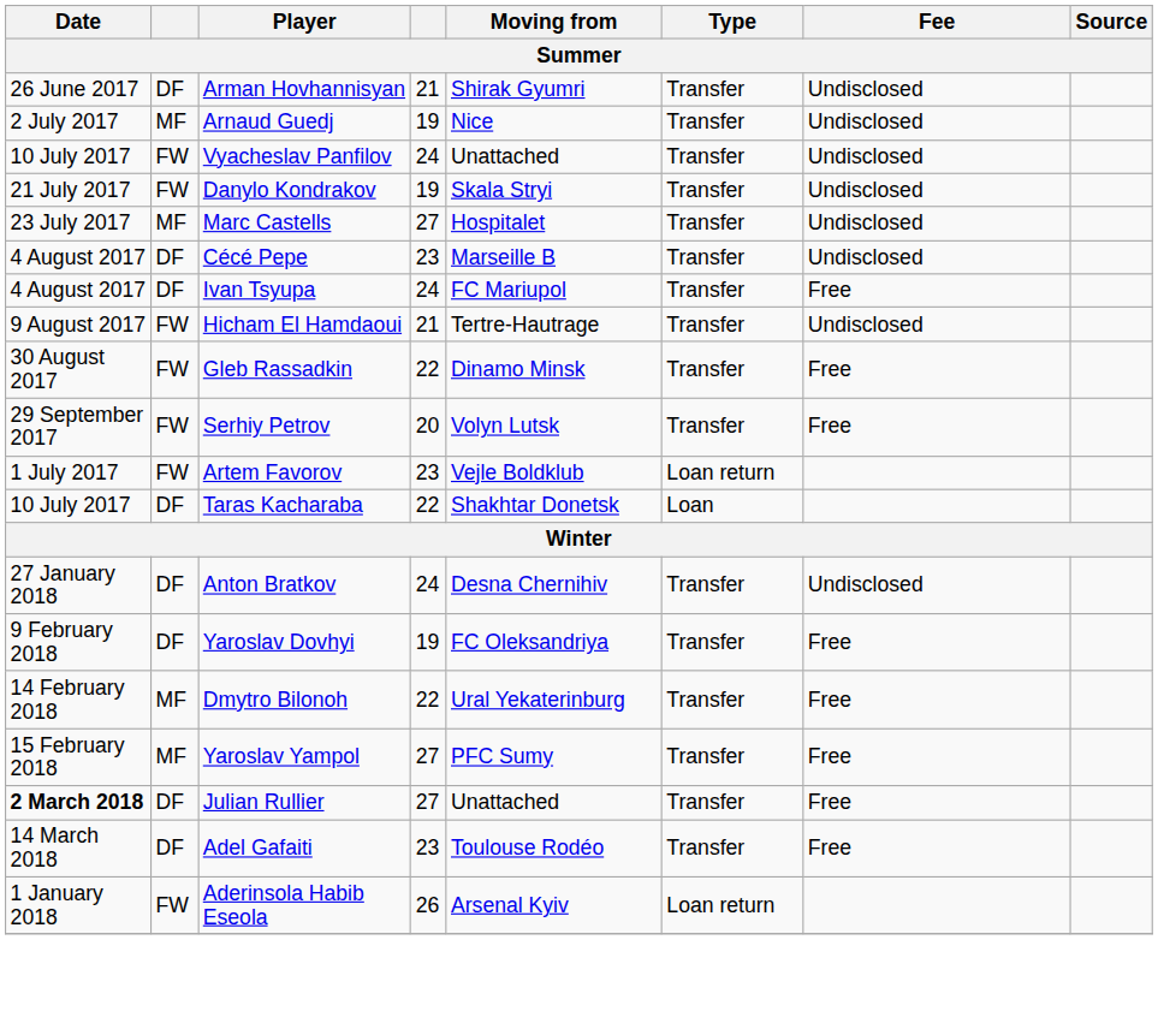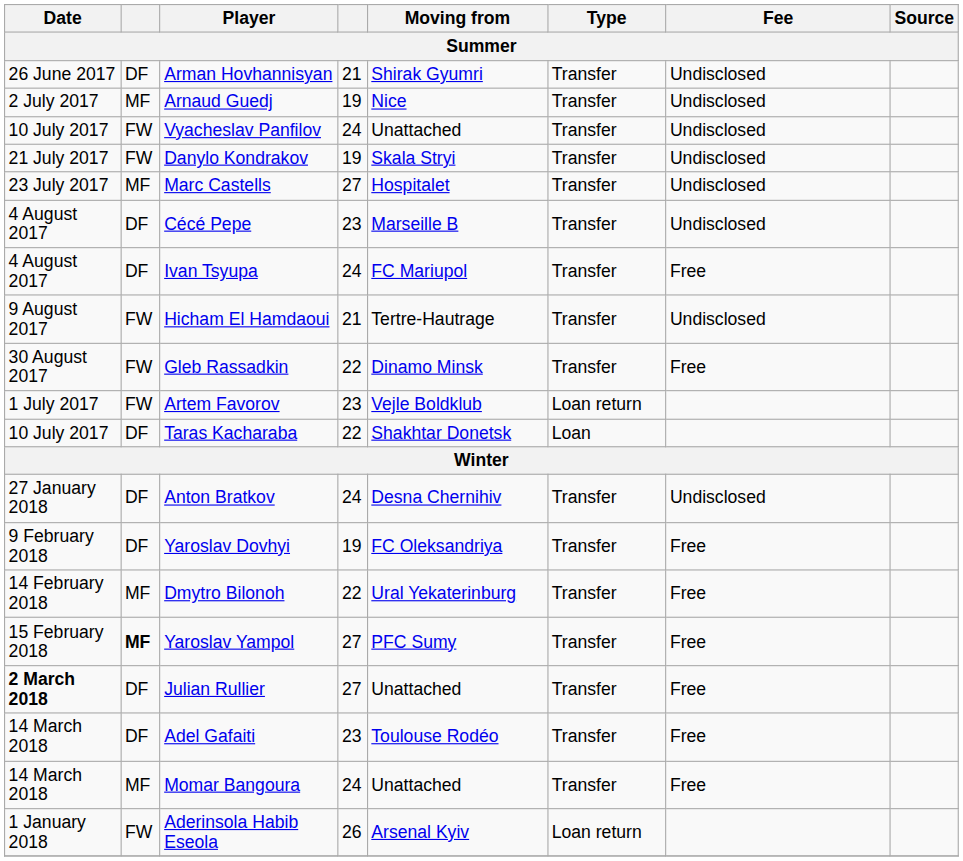 <table class="wikitable sortable">
 <tr>
 <th style="width:115px;">Date</th>
 <th style="width:30px;"></th>
 <th style="width:180px;">Player</th>
 <th style="width:20px;"></th>
 <th style="width:185px;">Moving from</th>
 <th style="width:120px;" class="unsortable">Type</th>
 <th style="width:250px;" class="unsortable">Fee</th>
 <th style="width:20px;">Source</th>
 </tr>
 <tr>
 <th colspan=8>Summer</th>
 </tr>
 <tr>
 <td>26 June 2017</td>
 <td>DF</td>
 <td> <a href='#'>Arman Hovhannisyan</a></td>
 <td>21</td>
 <td> <a href='#'>Shirak Gyumri</a></td>
 <td>Transfer</td>
 <td>Undisclosed</td>
 <td></td>
 </tr>
 <tr>
 <td>2 July 2017</td>
 <td>MF</td>
 <td> <a href='#'>Arnaud Guedj</a></td>
 <td>19</td>
 <td> <a href='#'>Nice</a></td>
 <td>Transfer</td>
 <td>Undisclosed</td>
 <td></td>
 </tr>
 <tr>
 <td>10 July 2017</td>
 <td>FW</td>
 <td> <a href='#'>Vyacheslav Panfilov</a></td>
 <td>24</td>
 <td>Unattached</td>
 <td>Transfer</td>
 <td>Undisclosed</td>
 <td></td>
 </tr>
 <tr>
 <td>21 July 2017</td>
 <td>FW</td>
 <td> <a href='#'>Danylo Kondrakov</a></td>
 <td>19</td>
 <td> <a href='#'>Skala Stryi</a></td>
 <td>Transfer</td>
 <td>Undisclosed</td>
 <td></td>
 </tr>
 <tr>
 <td>23 July 2017</td>
 <td>MF</td>
 <td> <a href='#'>Marc Castells</a></td>
 <td>27</td>
 <td> <a href='#'>Hospitalet</a></td>
 <td>Transfer</td>
 <td>Undisclosed</td>
 <td></td>
 </tr>
 <tr>
 <td>4 August 2017</td>
 <td>DF</td>
 <td> <a href='#'>Cécé Pepe</a></td>
 <td>23</td>
 <td> <a href='#'>Marseille B</a></td>
 <td>Transfer</td>
 <td>Undisclosed</td>
 <td></td>
 </tr>
 <tr>
 <td>4 August 2017</td>
 <td>DF</td>
 <td> <a href='#'>Ivan Tsyupa</a></td>
 <td>24</td>
 <td> <a href='#'>FC Mariupol</a></td>
 <td>Transfer</td>
 <td>Free</td>
 <td></td>
 </tr>
 <tr>
 <td>9 August 2017</td>
 <td>FW</td>
 <td> <a href='#'>Hicham El Hamdaoui</a></td>
 <td>21</td>
 <td> Tertre-Hautrage</td>
 <td>Transfer</td>
 <td>Undisclosed</td>
 <td></td>
 </tr>
 <tr>
 <td>30 August 2017</td>
 <td>FW</td>
 <td> <a href='#'>Gleb Rassadkin</a></td>
 <td>22</td>
 <td> <a href='#'>Dinamo Minsk</a></td>
 <td>Transfer</td>
 <td>Free</td>
 <td></td>
 </tr>
 <tr>
-<td>29 September 2017</td>
-<td>FW</td>
-<td> <a href='#'>Serhiy Petrov</a></td>
-<td>20</td>
-<td> <a href='#'>Volyn Lutsk</a></td>
-<td>Transfer</td>
-<td>Free</td>
-<td></td>
-</tr>
-<tr>
 <td>1 July 2017</td>
 <td>FW</td>
 <td> <a href='#'>Artem Favorov</a></td>
 <td>23</td>
 <td> <a href='#'>Vejle Boldklub</a></td>
 <td>Loan return</td>
 <td></td>
 <td></td>
 </tr>
 <tr>
 <td>10 July 2017</td>
 <td>DF</td>
 <td> <a href='#'>Taras Kacharaba</a></td>
 <td>22</td>
 <td> <a href='#'>Shakhtar Donetsk</a></td>
 <td>Loan</td>
 <td></td>
 <td></td>
 </tr>
 <tr>
 <th colspan=8>Winter</th>
 </tr>
 <tr>
 <td>27 January 2018</td>
 <td>DF</td>
 <td> <a href='#'>Anton Bratkov</a></td>
 <td>24</td>
 <td> <a href='#'>Desna Chernihiv</a></td>
 <td>Transfer</td>
 <td>Undisclosed</td>
 <td></td>
 </tr>
 <tr>
 <td>9 February 2018</td>
 <td>DF</td>
 <td> <a href='#'>Yaroslav Dovhyi</a></td>
 <td>19</td>
 <td> <a href='#'>FC Oleksandriya</a></td>
 <td>Transfer</td>
 <td>Free</td>
 <td></td>
 </tr>
 <tr>
 <td>14 February 2018</td>
 <td>MF</td>
 <td> <a href='#'>Dmytro Bilonoh</a></td>
 <td>22</td>
 <td> <a href='#'>Ural Yekaterinburg</a></td>
 <td>Transfer</td>
 <td>Free</td>
 <td></td>
 </tr>
 <tr>
 <td>15 February 2018</td>
-<td>MF</td>
+<td><strong>MF</strong></td>
 <td> <a href='#'>Yaroslav Yampol</a></td>
 <td>27</td>
 <td> <a href='#'>PFC Sumy</a></td>
 <td>Transfer</td>
 <td>Free</td>
 <td></td>
 </tr>
 <tr>
 <td><strong>2 March 2018</strong></td>
 <td>DF</td>
 <td> <a href='#'>Julian Rullier</a></td>
 <td>27</td>
 <td>Unattached</td>
 <td>Transfer</td>
 <td>Free</td>
 <td></td>
 </tr>
 <tr>
 <td>14 March 2018</td>
 <td>DF</td>
 <td> <a href='#'>Adel Gafaiti</a></td>
 <td>23</td>
 <td> <a href='#'>Toulouse Rodéo</a></td>
 <td>Transfer</td>
 <td>Free</td>
 <td></td>
 </tr>
 <tr>
+<td>14 March 2018</td>
+<td>MF</td>
+<td> <a href='#'>Momar Bangoura</a></td>
+<td>24</td>
+<td>Unattached</td>
+<td>Transfer</td>
+<td>Free</td>
+<td></td>
+</tr>
+<tr>
 <td>1 January 2018</td>
 <td>FW</td>
 <td> <a href='#'>Aderinsola Habib Eseola</a></td>
 <td>26</td>
 <td> <a href='#'>Arsenal Kyiv</a></td>
 <td>Loan return</td>
 <td></td>
 <td></td>
 </tr>
 <tr>
 </tr>
 </table>
